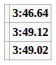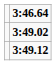 <table class="wikitable">
 <tr>
 <td></td>
 <td align=center><strong>3:46.64</strong></td>
 </tr>
 <tr>
 <td></td>
-<td align=center><strong>3:49.12</strong></td>
+<td align=center><strong>3:49.02</strong></td>
 </tr>
 <tr>
 <td></td>
-<td align=center><strong>3:49.02</strong></td>
+<td align=center><strong>3:49.12</strong></td>
 </tr>
 </table>
